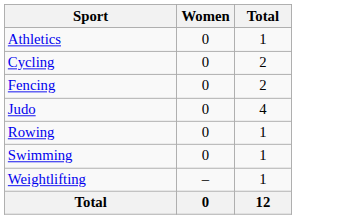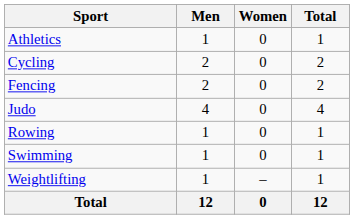 <table class="wikitable sortable" style="text-align:center;">
 <tr>
 <th width=180>Sport</th>
+<th width=55>Men</th>
 <th width=55>Women</th>
 <th width=55>Total</th>
 </tr>
 <tr>
 <td align=left><a href='#'>Athletics</a></td>
+<td>1</td>
 <td>0</td>
 <td>1</td>
 </tr>
 <tr>
 <td align=left><a href='#'>Cycling</a></td>
+<td>2</td>
 <td>0</td>
 <td>2</td>
 </tr>
 <tr>
 <td align=left><a href='#'>Fencing</a></td>
+<td>2</td>
 <td>0</td>
 <td>2</td>
 </tr>
 <tr>
 <td align=left><a href='#'>Judo</a></td>
+<td>4</td>
 <td>0</td>
 <td>4</td>
 </tr>
 <tr>
 <td align=left><a href='#'>Rowing</a></td>
+<td>1</td>
 <td>0</td>
 <td>1</td>
 </tr>
 <tr>
 <td align=left><a href='#'>Swimming</a></td>
+<td>1</td>
 <td>0</td>
 <td>1</td>
 </tr>
 <tr>
 <td align=left><a href='#'>Weightlifting</a></td>
+<td>1</td>
 <td>–</td>
 <td>1</td>
 </tr>
 <tr>
 <th>Total</th>
+<th>12</th>
 <th>0</th>
 <th>12</th>
 </tr>
 </table>
